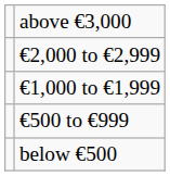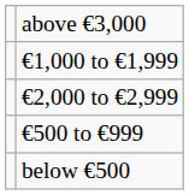 <table class="wikitable">
 <tr>
 <td></td>
 <td>above €3,000</td>
 </tr>
 <tr>
 <td></td>
-<td>€2,000 to €2,999</td>
+<td>€1,000 to €1,999</td>
 </tr>
 <tr>
 <td></td>
-<td>€1,000 to €1,999</td>
+<td>€2,000 to €2,999</td>
 </tr>
 <tr>
 <td></td>
 <td>€500 to €999</td>
 </tr>
 <tr>
 <td></td>
 <td>below €500</td>
 </tr>
 </table>
